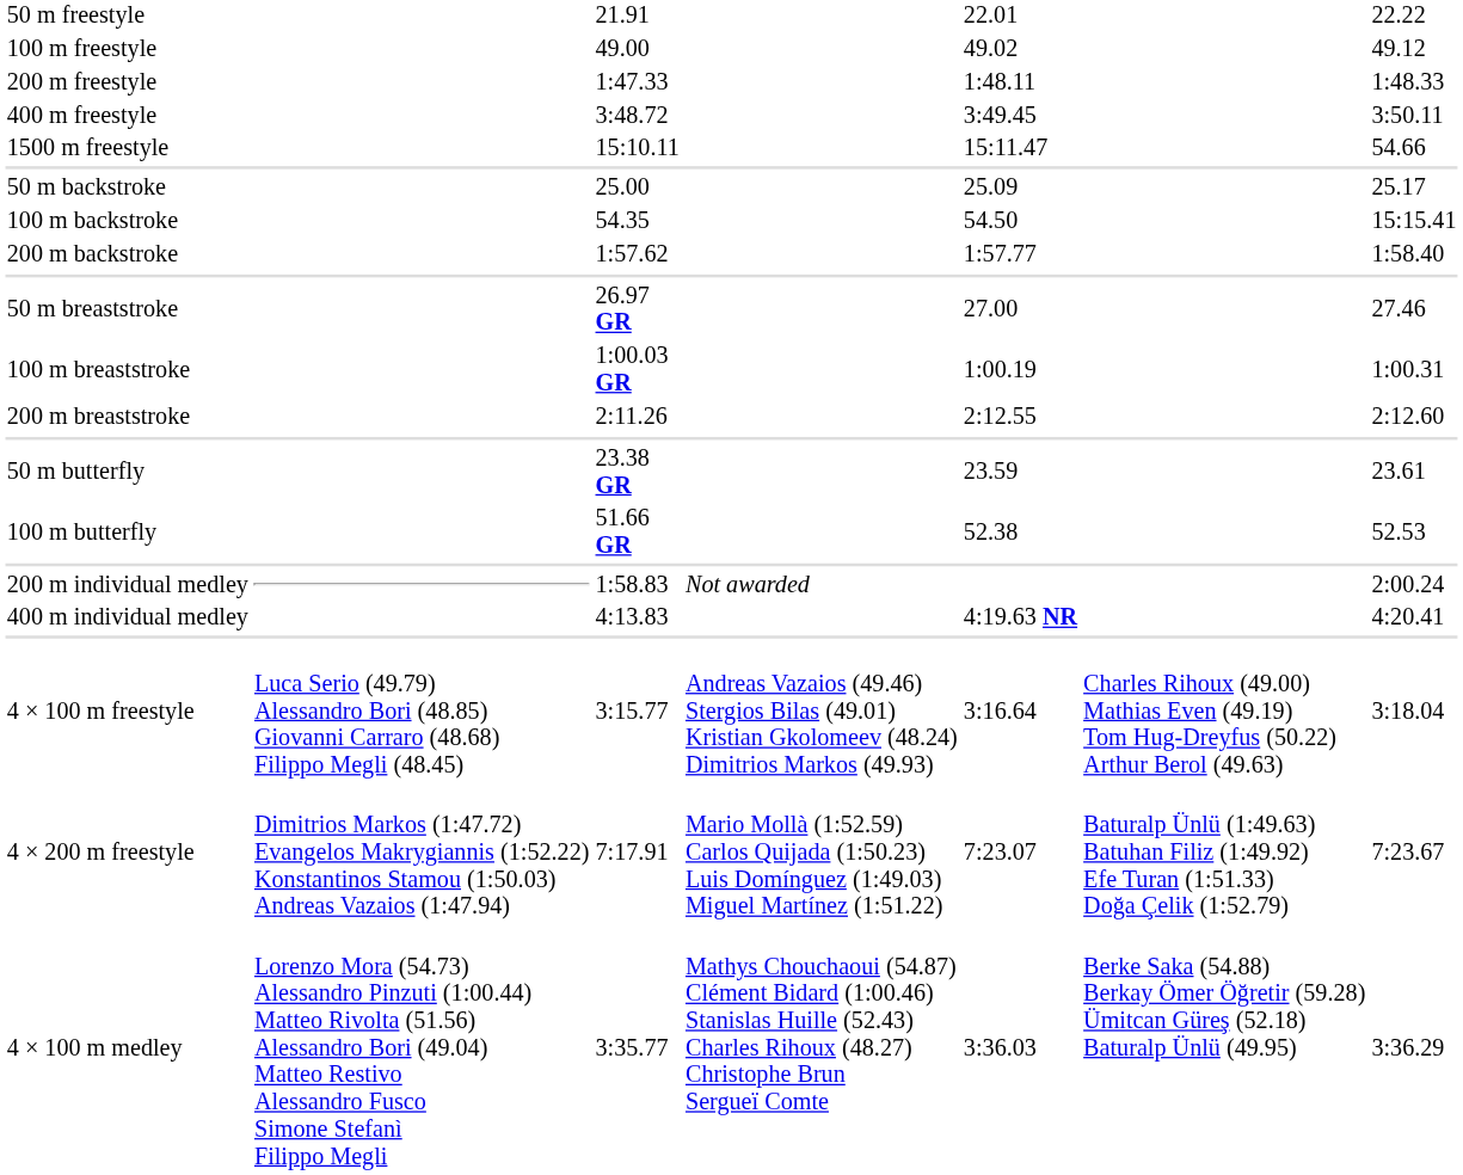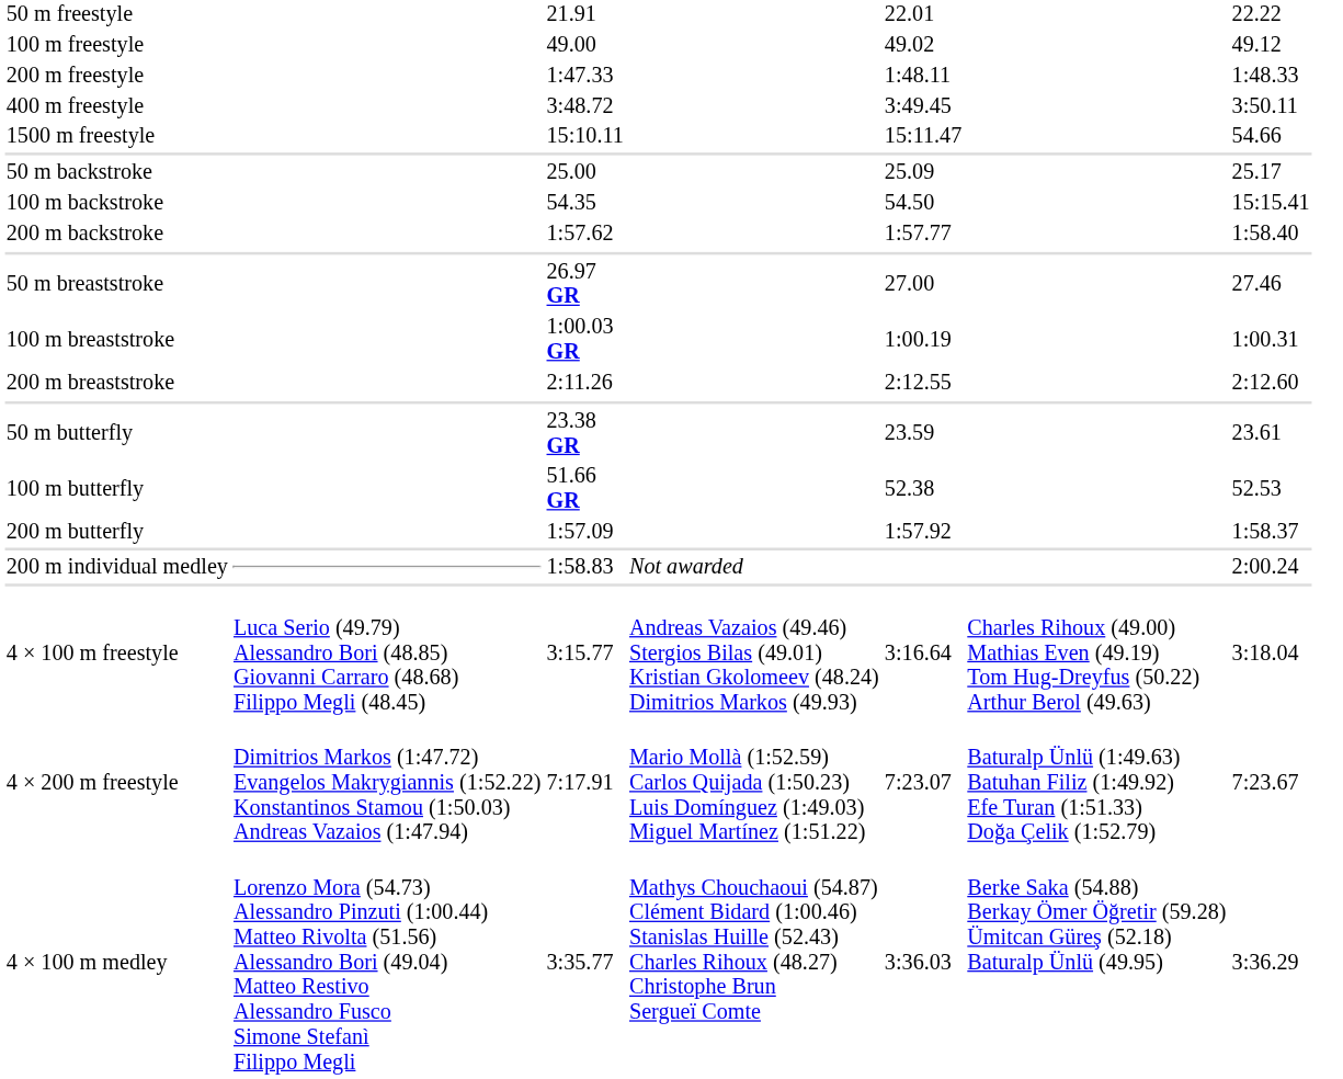 <table>
 <tr>
 <td>50 m freestyle<br></td>
 <td></td>
 <td>21.91</td>
 <td></td>
 <td>22.01</td>
 <td></td>
 <td>22.22</td>
 </tr>
 <tr>
 <td>100 m freestyle<br></td>
 <td></td>
 <td>49.00</td>
 <td></td>
 <td>49.02</td>
 <td></td>
 <td>49.12</td>
 </tr>
 <tr>
 <td>200 m freestyle<br></td>
 <td></td>
 <td>1:47.33</td>
 <td></td>
 <td>1:48.11</td>
 <td></td>
 <td>1:48.33</td>
 </tr>
 <tr>
 <td>400 m freestyle<br></td>
 <td></td>
 <td>3:48.72</td>
 <td></td>
 <td>3:49.45</td>
 <td></td>
 <td>3:50.11</td>
 </tr>
 <tr>
 <td>1500 m freestyle<br></td>
 <td></td>
 <td>15:10.11</td>
 <td></td>
 <td>15:11.47</td>
 <td></td>
 <td>54.66</td>
 </tr>
 <tr bgcolor=#DDDDDD>
 <td colspan=7></td>
 </tr>
 <tr>
 <td>50 m backstroke<br></td>
 <td></td>
 <td>25.00</td>
 <td></td>
 <td>25.09</td>
 <td></td>
 <td>25.17</td>
 </tr>
 <tr>
 <td>100 m backstroke<br></td>
 <td></td>
 <td>54.35</td>
 <td></td>
 <td>54.50</td>
 <td></td>
 <td>15:15.41</td>
 </tr>
 <tr>
 <td>200 m backstroke<br></td>
 <td></td>
 <td>1:57.62</td>
 <td></td>
 <td>1:57.77</td>
 <td></td>
 <td>1:58.40</td>
 </tr>
 <tr>
 </tr>
 <tr bgcolor=#DDDDDD>
 <td colspan=7></td>
 </tr>
 <tr>
 <td>50 m breaststroke<br></td>
 <td></td>
 <td>26.97<br><strong><a href='#'>GR</a></strong></td>
 <td></td>
 <td>27.00</td>
 <td></td>
 <td>27.46</td>
 </tr>
 <tr>
 <td>100 m breaststroke<br></td>
 <td></td>
 <td>1:00.03<br><strong><a href='#'>GR</a></strong></td>
 <td></td>
 <td>1:00.19</td>
 <td></td>
 <td>1:00.31</td>
 </tr>
 <tr>
 <td>200 m breaststroke<br></td>
 <td></td>
 <td>2:11.26</td>
 <td></td>
 <td>2:12.55</td>
 <td></td>
 <td>2:12.60</td>
 </tr>
 <tr>
 </tr>
 <tr bgcolor=#DDDDDD>
 <td colspan=7></td>
 </tr>
 <tr>
 <td>50 m butterfly<br></td>
 <td></td>
 <td>23.38<br><strong><a href='#'>GR</a></strong></td>
 <td></td>
 <td>23.59</td>
 <td></td>
 <td>23.61</td>
 </tr>
 <tr>
 <td>100 m butterfly<br></td>
 <td></td>
 <td>51.66<br><strong><a href='#'>GR</a></strong></td>
 <td></td>
 <td>52.38</td>
 <td></td>
 <td>52.53</td>
 </tr>
+<tr>
+<td>200 m butterfly<br></td>
+<td></td>
+<td>1:57.09</td>
+<td></td>
+<td>1:57.92</td>
+<td></td>
+<td>1:58.37</td>
+</tr>
 <tr bgcolor=#DDDDDD>
 <td colspan=7></td>
 </tr>
 <tr>
 <td>200 m individual medley<br></td>
 <td><hr></td>
 <td>1:58.83</td>
 <td colspan=2><em>Not awarded</em></td>
 <td></td>
 <td>2:00.24</td>
-</tr>
-<tr>
-<td>400 m individual medley<br></td>
-<td></td>
-<td>4:13.83</td>
-<td></td>
-<td>4:19.63 <strong><a href='#'>NR</a></strong></td>
-<td></td>
-<td>4:20.41</td>
 </tr>
 <tr bgcolor=#DDDDDD>
 <td colspan=7></td>
 </tr>
 <tr>
 <td>4 × 100 m freestyle<br></td>
 <td><br><a href='#'>Luca Serio</a> (49.79)<br><a href='#'>Alessandro Bori</a> (48.85)<br><a href='#'>Giovanni Carraro</a> (48.68)<br><a href='#'>Filippo Megli</a> (48.45)</td>
 <td>3:15.77</td>
 <td><br><a href='#'>Andreas Vazaios</a> (49.46)<br><a href='#'>Stergios Bilas</a> (49.01)<br><a href='#'>Kristian Gkolomeev</a> (48.24)<br><a href='#'>Dimitrios Markos</a> (49.93)</td>
 <td>3:16.64</td>
 <td><br><a href='#'>Charles Rihoux</a> (49.00)<br><a href='#'>Mathias Even</a> (49.19)<br><a href='#'>Tom Hug-Dreyfus</a> (50.22)<br><a href='#'>Arthur Berol</a> (49.63)</td>
 <td>3:18.04</td>
 </tr>
 <tr>
 <td>4 × 200 m freestyle<br></td>
 <td><br><a href='#'>Dimitrios Markos</a> (1:47.72)<br><a href='#'>Evangelos Makrygiannis</a> (1:52.22)<br><a href='#'>Konstantinos Stamou</a> (1:50.03)<br><a href='#'>Andreas Vazaios</a> (1:47.94)</td>
 <td>7:17.91</td>
 <td><br><a href='#'>Mario Mollà</a> (1:52.59)<br><a href='#'>Carlos Quijada</a> (1:50.23)<br><a href='#'>Luis Domínguez</a> (1:49.03)<br><a href='#'>Miguel Martínez</a> (1:51.22)</td>
 <td>7:23.07</td>
 <td><br><a href='#'>Baturalp Ünlü</a> (1:49.63)<br><a href='#'>Batuhan Filiz</a> (1:49.92)<br><a href='#'>Efe Turan</a> (1:51.33)<br><a href='#'>Doğa Çelik</a> (1:52.79)</td>
 <td>7:23.67</td>
 </tr>
 <tr>
 <td>4 × 100 m medley<br></td>
 <td valign=top><br><a href='#'>Lorenzo Mora</a> (54.73)<br><a href='#'>Alessandro Pinzuti</a> (1:00.44)<br><a href='#'>Matteo Rivolta</a> (51.56)<br><a href='#'>Alessandro Bori</a> (49.04)<br><a href='#'>Matteo Restivo</a><br><a href='#'>Alessandro Fusco</a><br><a href='#'>Simone Stefanì</a><br><a href='#'>Filippo Megli</a></td>
 <td>3:35.77</td>
 <td valign=top><br><a href='#'>Mathys Chouchaoui</a> (54.87)<br><a href='#'>Clément Bidard</a> (1:00.46)<br><a href='#'>Stanislas Huille</a> (52.43)<br><a href='#'>Charles Rihoux</a> (48.27)<br><a href='#'>Christophe Brun</a><br><a href='#'>Sergueï Comte</a></td>
 <td>3:36.03</td>
 <td valign=top><br><a href='#'>Berke Saka</a> (54.88)<br><a href='#'>Berkay Ömer Öğretir</a> (59.28)<br><a href='#'>Ümitcan Güreş</a> (52.18)<br><a href='#'>Baturalp Ünlü</a> (49.95)</td>
 <td>3:36.29</td>
 </tr>
 </table>
